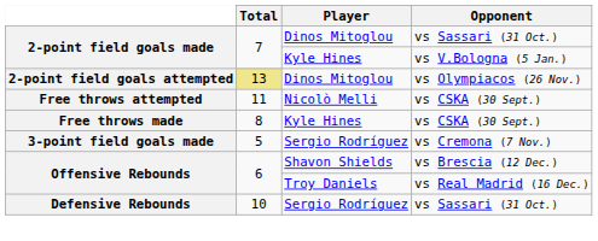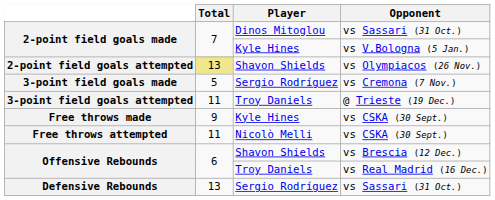 <table class=wikitable style="border: none;">
 <tr>
 <th style="border: white; background: white;"></th>
 <th>Total</th>
 <th>Player</th>
 <th>Opponent</th>
 </tr>
 <tr>
 <th rowspan=2>2-point field goals made</th>
 <td rowspan=2 style="text-align:center">7</td>
 <td><a href='#'>Dinos Mitoglou</a></td>
 <td>vs  <a href='#'>Sassari</a> <small> (<em>31 Oct.</em>) </small></td>
 </tr>
 <tr>
 <td><a href='#'>Kyle Hines</a></td>
 <td>vs  <a href='#'>V.Bologna</a> <small> (<em>5 Jan.</em>) </small></td>
 </tr>
 <tr>
 <th>2-point field goals attempted</th>
 <td style="background: khaki; text-align:center">13</td>
-<td><a href='#'>Dinos Mitoglou</a></td>
+<td><a href='#'>Shavon Shields</a></td>
 <td>vs  <a href='#'>Olympiacos</a> <small> (<em>26 Nov.</em>) </small></td>
+</tr>
+<tr>
+<th>3-point field goals made</th>
+<td style="text-align:center">5</td>
+<td><a href='#'>Sergio Rodríguez</a></td>
+<td>vs  <a href='#'>Cremona</a> <small> (<em>7 Nov.</em>) </small></td>
+</tr>
+<tr>
+<th>3-point field goals attempted</th>
+<td style="text-align:center">11</td>
+<td><a href='#'>Troy Daniels</a></td>
+<td>@  <a href='#'>Trieste</a> <small> (<em>19 Dec.</em>) </small></td>
+</tr>
+<tr>
+<th>Free throws made</th>
+<td style="text-align:center">9</td>
+<td><a href='#'>Kyle Hines</a></td>
+<td>vs  <a href='#'>CSKA</a> <small> (<em>30 Sept.</em>) </small></td>
 </tr>
 <tr>
 <th>Free throws attempted</th>
 <td style="text-align:center">11</td>
 <td><a href='#'>Nicolò Melli</a></td>
 <td>vs  <a href='#'>CSKA</a> <small> (<em>30 Sept.</em>) </small></td>
-</tr>
-<tr>
-<th>Free throws made</th>
-<td style="text-align:center">8</td>
-<td><a href='#'>Kyle Hines</a></td>
-<td>vs  <a href='#'>CSKA</a> <small> (<em>30 Sept.</em>) </small></td>
-</tr>
-<tr>
-<th>3-point field goals made</th>
-<td style="text-align:center">5</td>
-<td><a href='#'>Sergio Rodríguez</a></td>
-<td>vs  <a href='#'>Cremona</a> <small> (<em>7 Nov.</em>) </small></td>
 </tr>
 <tr>
 <th rowspan=2>Offensive Rebounds</th>
 <td rowspan=2 style="text-align:center">6</td>
 <td><a href='#'>Shavon Shields</a></td>
 <td>vs  <a href='#'>Brescia</a> <small> (<em>12 Dec.</em>) </small></td>
 </tr>
 <tr>
 <td><a href='#'>Troy Daniels</a></td>
 <td>vs  <a href='#'>Real Madrid</a> <small> (<em>16 Dec.</em>) </small></td>
 </tr>
 <tr>
 <th>Defensive Rebounds</th>
-<td style="text-align:center">10</td>
+<td style="text-align:center">13</td>
 <td><a href='#'>Sergio Rodríguez</a></td>
 <td>vs  <a href='#'>Sassari</a> <small> (<em>31 Oct.</em>) </small></td>
 </tr>
 </table>
